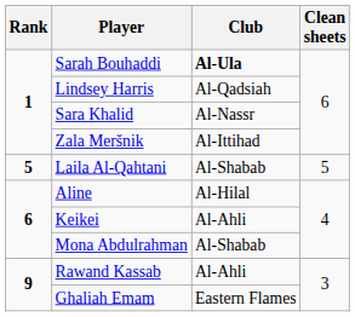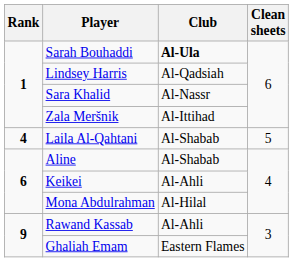 <table class="wikitable" style="text-align:center">
 <tr>
 <th>Rank</th>
 <th>Player</th>
 <th>Club</th>
 <th>Clean<br>sheets</th>
 </tr>
 <tr>
 <td rowspan=4><strong>1</strong></td>
 <td align="left"> <a href='#'>Sarah Bouhaddi</a></td>
 <td align="left"><strong>Al-Ula</strong></td>
 <td rowspan=4>6</td>
 </tr>
 <tr>
 <td align="left"> <a href='#'>Lindsey Harris</a></td>
 <td align="left">Al-Qadsiah</td>
 </tr>
 <tr>
 <td align="left"> <a href='#'>Sara Khalid</a></td>
 <td align="left">Al-Nassr</td>
 </tr>
 <tr>
 <td align="left"> <a href='#'>Zala Meršnik</a></td>
 <td align="left">Al-Ittihad</td>
 </tr>
 <tr>
-<td rowspan=1><strong>5</strong></td>
+<td rowspan=1><strong>4</strong></td>
 <td align="left"> <a href='#'>Laila Al-Qahtani</a></td>
 <td align="left">Al-Shabab</td>
 <td rowspan=1>5</td>
 </tr>
 <tr>
 <td rowspan=3><strong>6</strong></td>
 <td align="left"> <a href='#'>Aline</a></td>
-<td align="left">Al-Hilal</td>
+<td align="left">Al-Shabab</td>
 <td rowspan=3>4</td>
 </tr>
 <tr>
 <td align="left"> <a href='#'>Keikei</a></td>
 <td align="left">Al-Ahli</td>
 </tr>
 <tr>
 <td align="left"> <a href='#'>Mona Abdulrahman</a></td>
-<td align="left">Al-Shabab</td>
+<td align="left">Al-Hilal</td>
 </tr>
 <tr>
 <td rowspan=2><strong>9</strong></td>
 <td align="left"> <a href='#'>Rawand Kassab</a></td>
 <td align="left">Al-Ahli</td>
 <td rowspan=2>3</td>
 </tr>
 <tr>
 <td align="left"> <a href='#'>Ghaliah Emam</a></td>
 <td align="left">Eastern Flames</td>
 </tr>
 </table>
